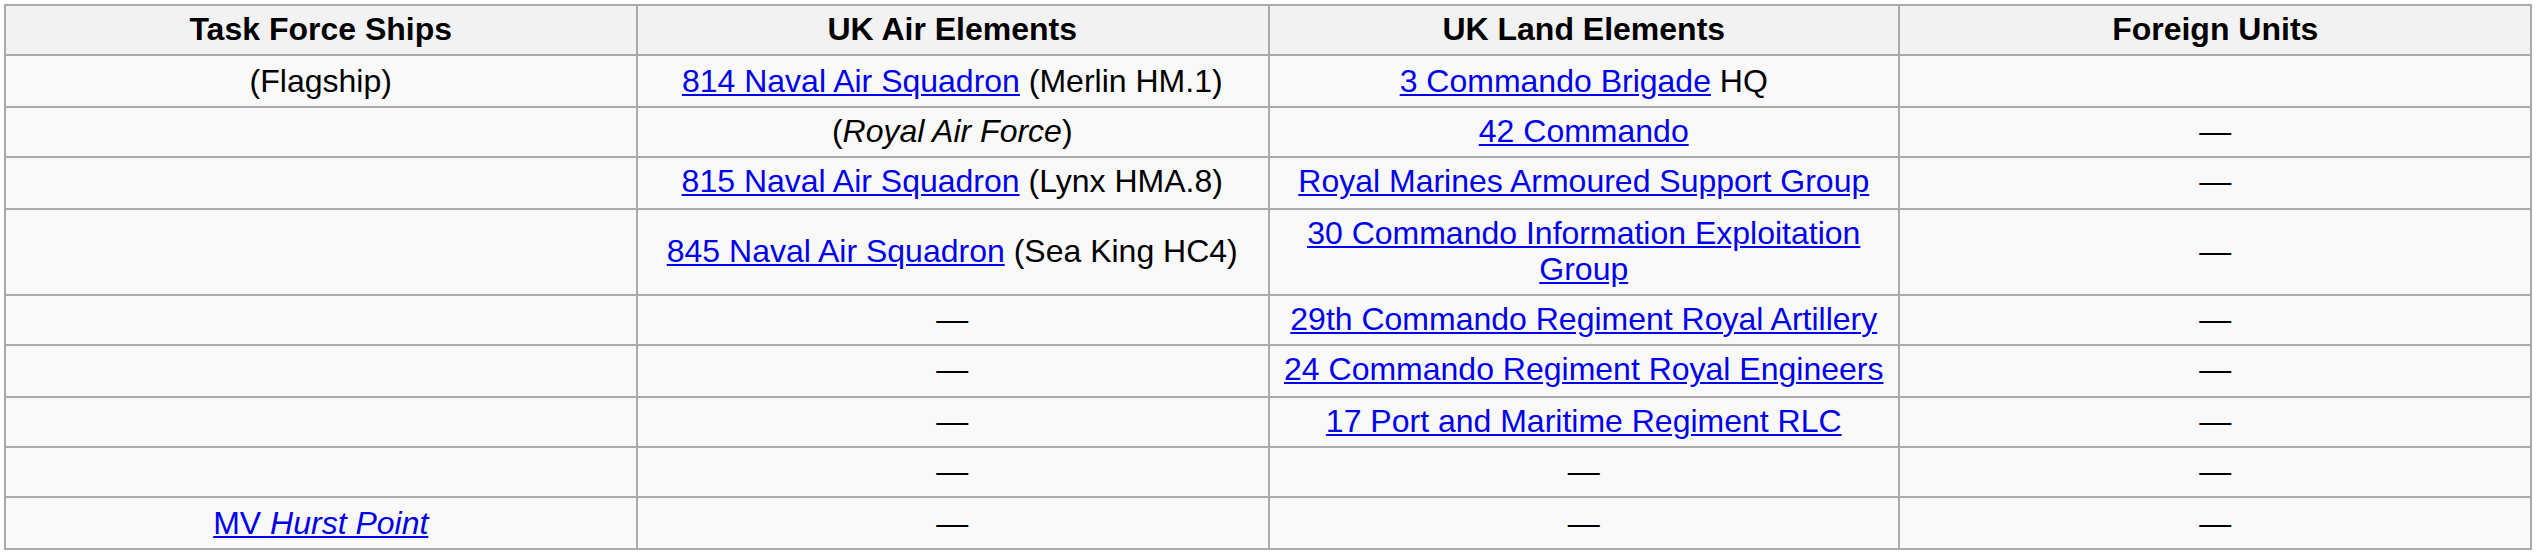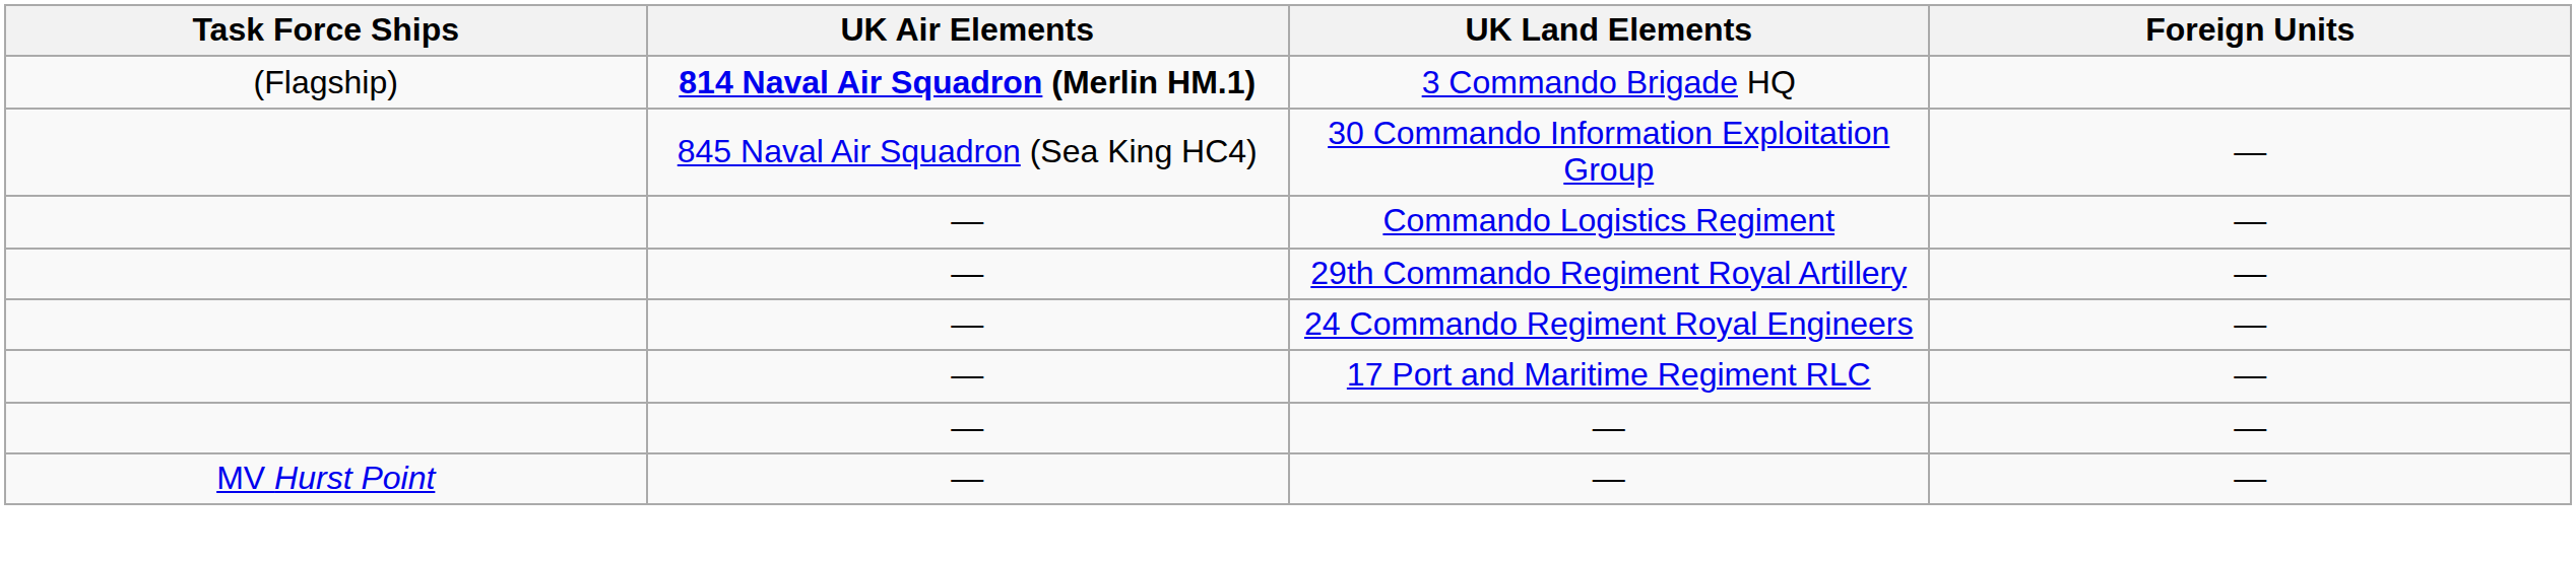 <table class="wikitable" style="margin:auto; width:100%;">
 <tr>
 <th style="text-align:center; width:25%;">Task Force Ships</th>
 <th style="text-align:center; width:25%;">UK Air Elements</th>
 <th style="text-align:center; width:25%;">UK Land Elements</th>
 <th style="text-align:center; width:25%;">Foreign Units</th>
 </tr>
 <tr>
 <td align="center"> (Flagship)</td>
-<td align="center"><a href='#'>814 Naval Air Squadron</a> (Merlin HM.1)</td>
+<td align="center"><strong><a href='#'>814 Naval Air Squadron</a> (Merlin HM.1)</strong></td>
 <td align="center"><a href='#'>3 Commando Brigade</a> HQ</td>
 <td align="center"></td>
 </tr>
 <tr>
 <td align="center"></td>
-<td align="center">(<em>Royal Air Force</em>)</td>
-<td align="center"><a href='#'>42 Commando</a></td>
+<td align="center"><a href='#'>845 Naval Air Squadron</a> (Sea King HC4)</td>
+<td align="center"><a href='#'>30 Commando Information Exploitation Group</a></td>
 <td align="center">—</td>
 </tr>
 <tr>
 <td align="center"></td>
-<td align="center"><a href='#'>815 Naval Air Squadron</a> (Lynx HMA.8)</td>
-<td align="center"><a href='#'>Royal Marines Armoured Support Group</a></td>
 <td align="center">—</td>
-</tr>
-<tr>
-<td align="center"></td>
-<td align="center"><a href='#'>845 Naval Air Squadron</a> (Sea King HC4)</td>
-<td align="center"><a href='#'>30 Commando Information Exploitation Group</a></td>
+<td align="center"><a href='#'>Commando Logistics Regiment</a></td>
 <td align="center">—</td>
 </tr>
 <tr>
 <td align="center"></td>
 <td align="center">—</td>
 <td align="center"><a href='#'>29th Commando Regiment Royal Artillery</a></td>
 <td align="center">—</td>
 </tr>
 <tr>
 <td align="center"></td>
 <td align="center">—</td>
 <td align="center"><a href='#'>24 Commando Regiment Royal Engineers</a></td>
 <td align="center">—</td>
 </tr>
 <tr>
 <td align="center"></td>
 <td align="center">—</td>
 <td align="center"><a href='#'>17 Port and Maritime Regiment RLC</a></td>
 <td align="center">—</td>
 </tr>
 <tr>
 <td align="center"></td>
 <td align="center">—</td>
 <td align="center">—</td>
 <td align="center">—</td>
 </tr>
 <tr>
 <td align="center"><a href='#'>MV <em>Hurst Point</em></a></td>
 <td align="center">—</td>
 <td align="center">—</td>
 <td align="center">—</td>
 </tr>
 </table>
